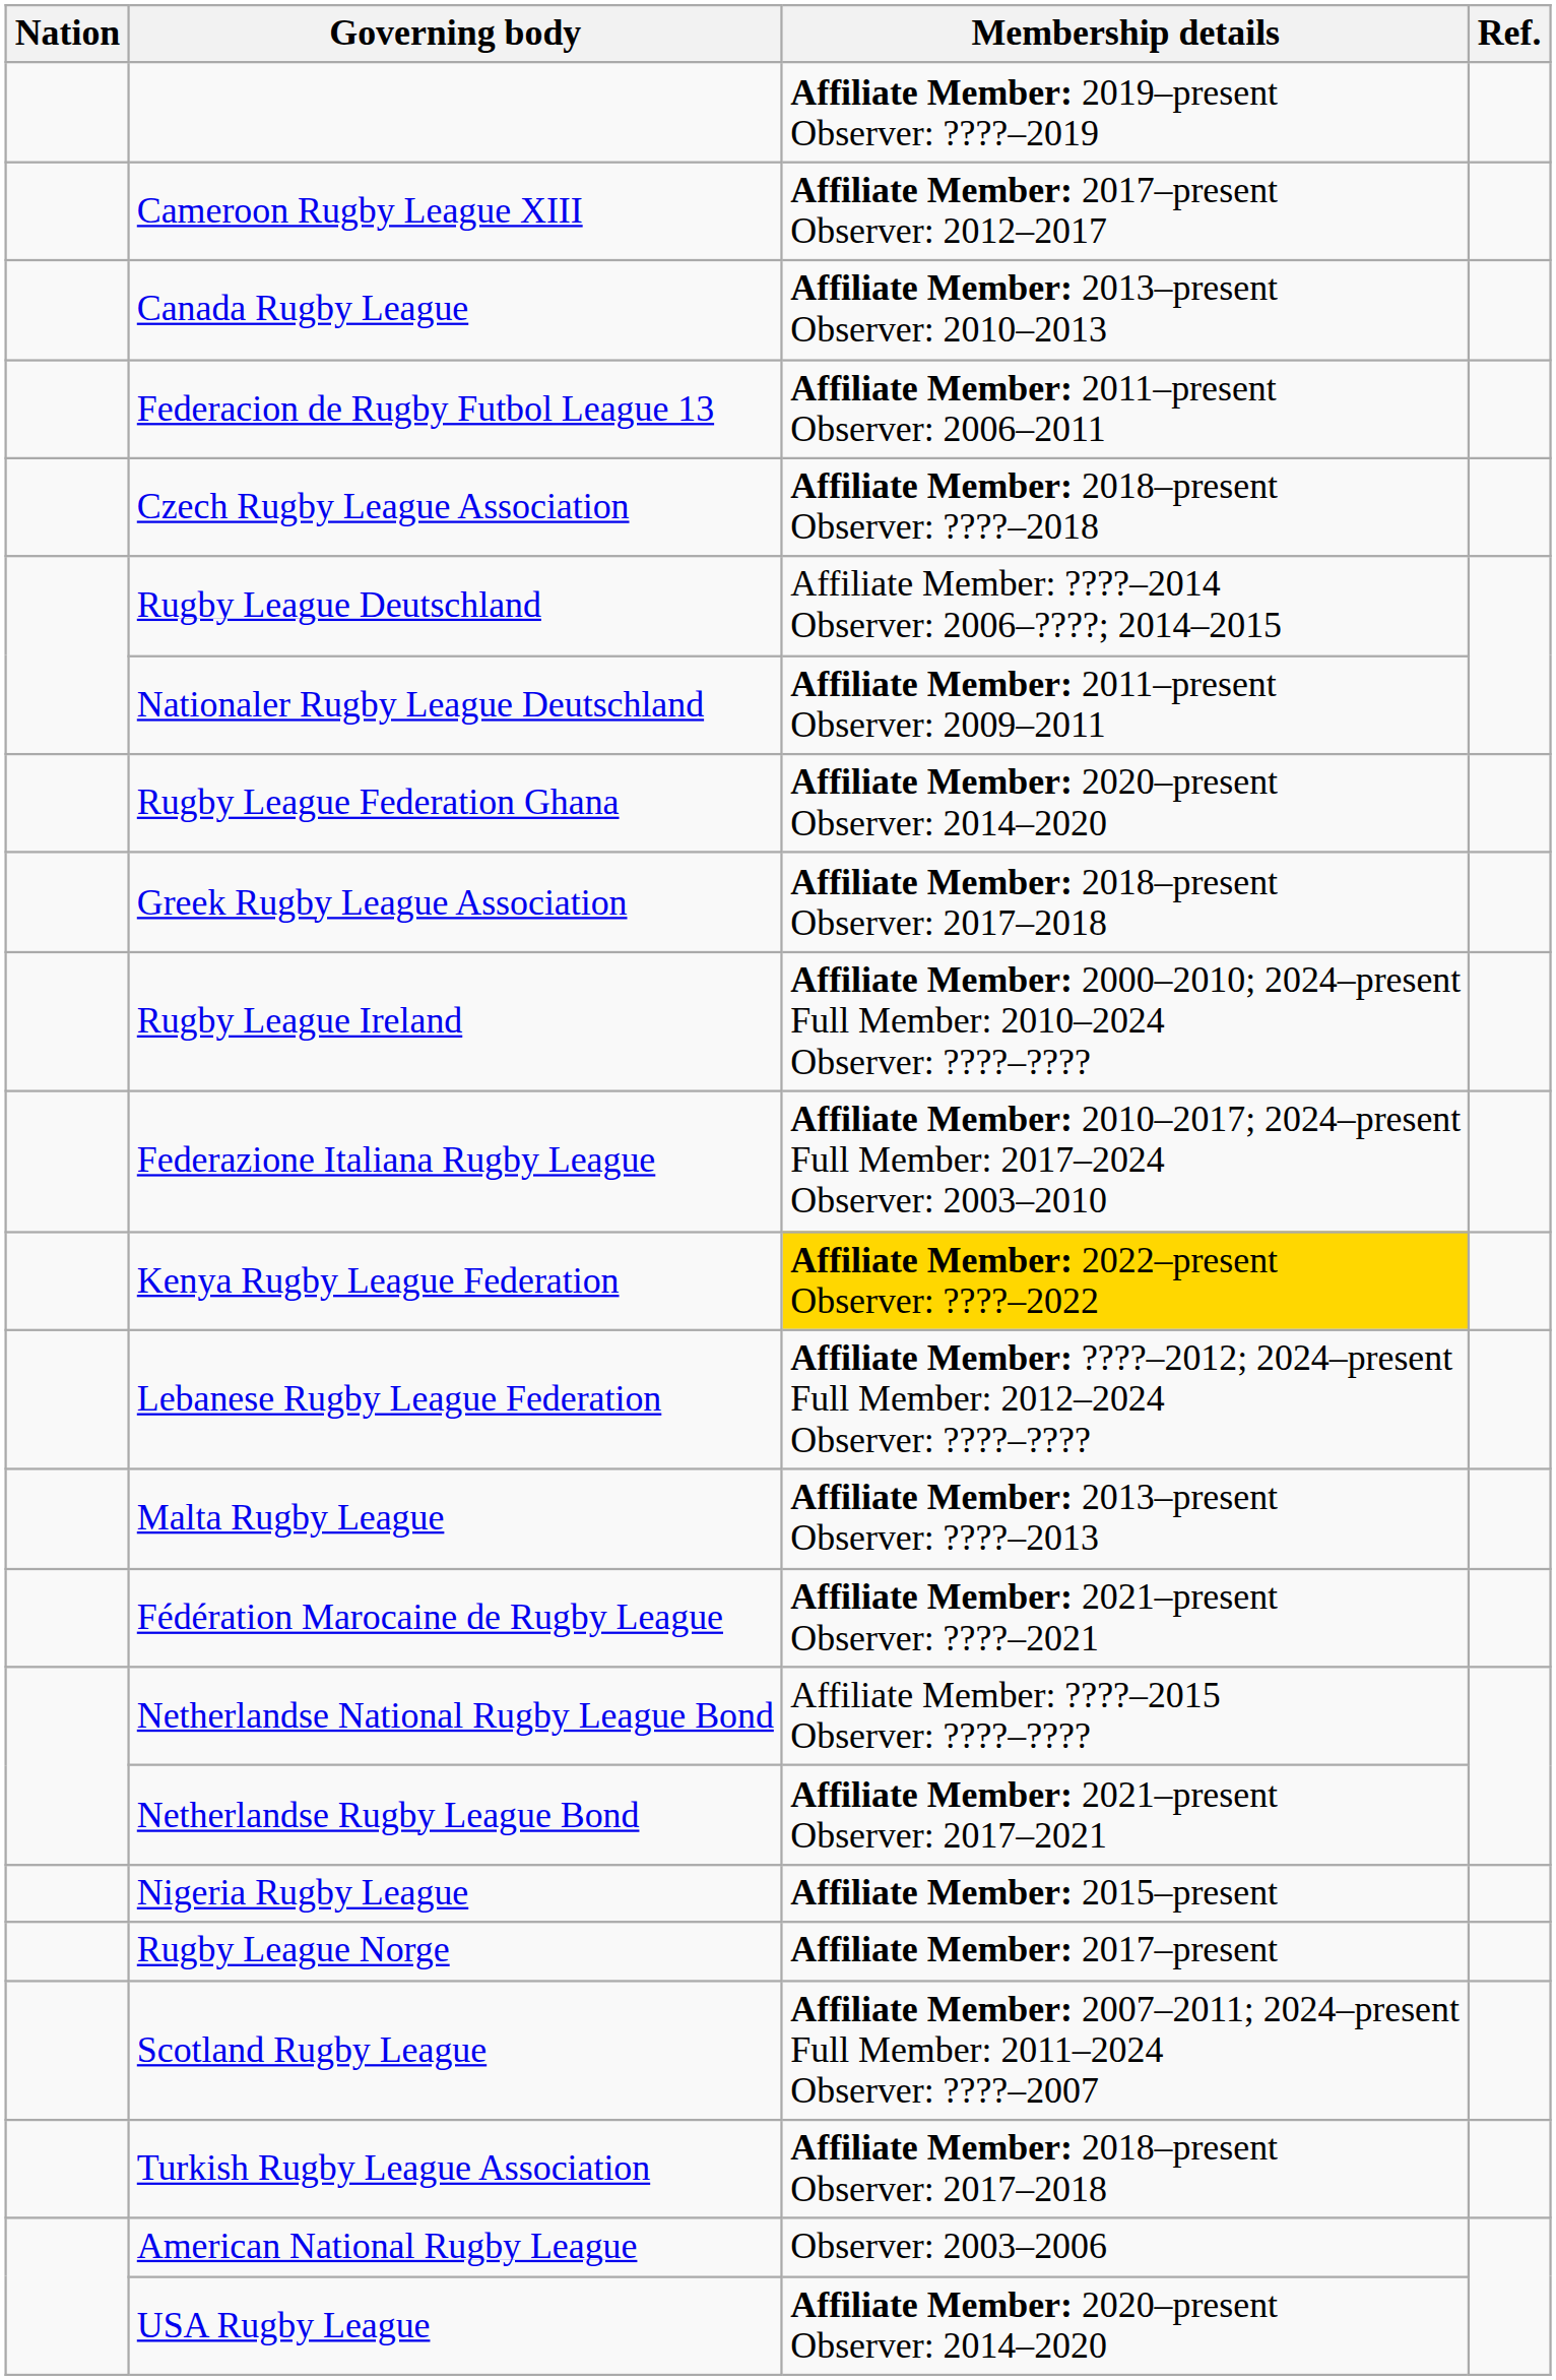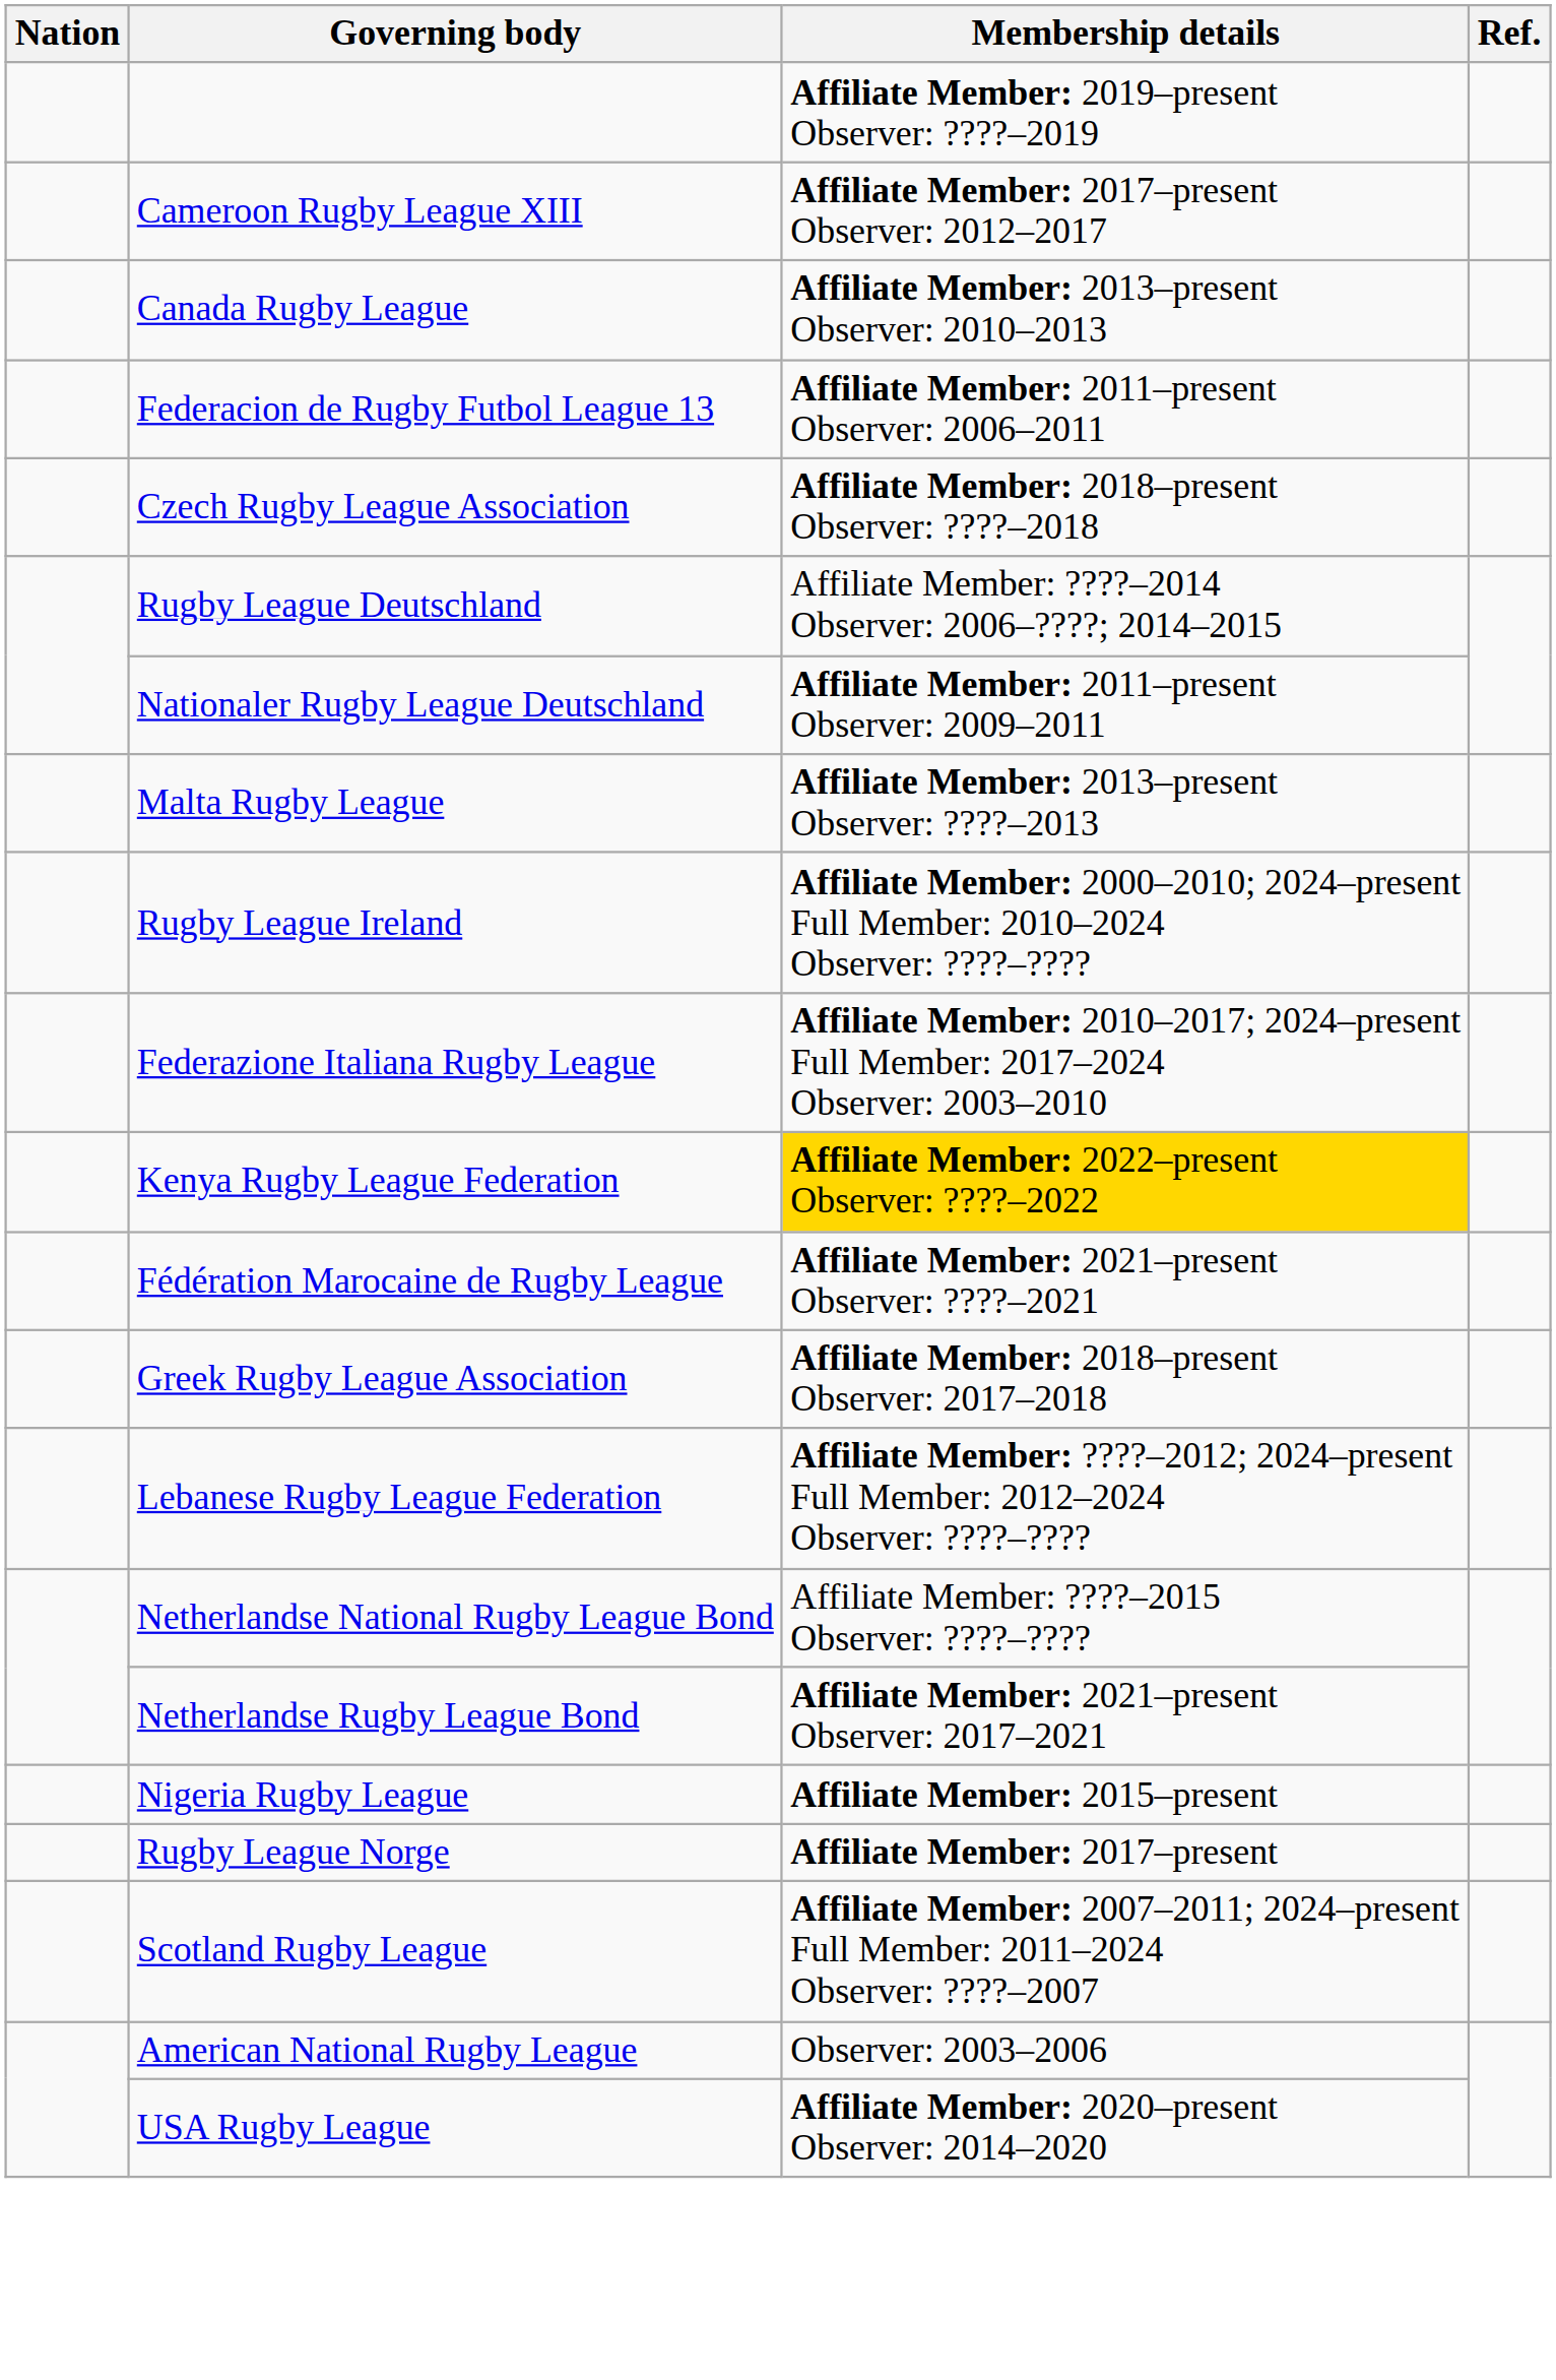 <table class="wikitable sortable" style="margin: 1em auto 1em auto">
 <tr>
 <th>Nation</th>
 <th>Governing body</th>
 <th>Membership details</th>
 <th>Ref.</th>
 </tr>
 <tr>
 <td></td>
 <td></td>
 <td><strong>Affiliate Member:</strong> 2019–present<br>Observer: ????–2019</td>
 <td></td>
 </tr>
 <tr>
 <td></td>
 <td><a href='#'>Cameroon Rugby League XIII</a></td>
 <td><strong>Affiliate Member:</strong> 2017–present<br>Observer: 2012–2017</td>
 <td></td>
 </tr>
 <tr>
 <td></td>
 <td><a href='#'>Canada Rugby League</a></td>
 <td><strong>Affiliate Member:</strong> 2013–present<br>Observer: 2010–2013</td>
 <td></td>
 </tr>
 <tr>
 <td></td>
 <td><a href='#'>Federacion de Rugby Futbol League 13</a></td>
 <td><strong>Affiliate Member:</strong> 2011–present<br>Observer: 2006–2011</td>
 <td></td>
 </tr>
 <tr>
 <td></td>
 <td><a href='#'>Czech Rugby League Association</a></td>
 <td><strong>Affiliate Member:</strong> 2018–present<br>Observer: ????–2018</td>
 <td></td>
 </tr>
 <tr>
 <td rowspan="2"></td>
 <td><a href='#'>Rugby League Deutschland</a></td>
 <td>Affiliate Member: ????–2014<br>Observer: 2006–????; 2014–2015</td>
 <td rowspan="2"></td>
 </tr>
 <tr>
 <td><a href='#'>Nationaler Rugby League Deutschland</a></td>
 <td><strong>Affiliate Member:</strong> 2011–present<br>Observer: 2009–2011</td>
 </tr>
 <tr>
 <td></td>
-<td><a href='#'>Rugby League Federation Ghana</a></td>
-<td><strong>Affiliate Member:</strong> 2020–present<br>Observer: 2014–2020</td>
-<td></td>
-</tr>
-<tr>
-<td></td>
-<td><a href='#'>Greek Rugby League Association</a></td>
-<td><strong>Affiliate Member:</strong> 2018–present<br>Observer: 2017–2018</td>
+<td><a href='#'>Malta Rugby League</a></td>
+<td><strong>Affiliate Member:</strong> 2013–present<br>Observer: ????–2013</td>
 <td></td>
 </tr>
 <tr>
 <td></td>
 <td><a href='#'>Rugby League Ireland</a></td>
 <td><strong>Affiliate Member:</strong> 2000–2010; 2024–present<br>Full Member: 2010–2024<br>Observer: ????–????</td>
 <td></td>
 </tr>
 <tr>
 <td></td>
 <td><a href='#'>Federazione Italiana Rugby League</a></td>
 <td><strong>Affiliate Member:</strong> 2010–2017; 2024–present<br>Full Member: 2017–2024<br>Observer: 2003–2010</td>
 <td></td>
 </tr>
 <tr>
 <td></td>
 <td><a href='#'>Kenya Rugby League Federation</a></td>
 <td style="background: gold;"><strong>Affiliate Member:</strong> 2022–present<br>Observer: ????–2022</td>
 <td></td>
 </tr>
 <tr>
 <td></td>
-<td><a href='#'>Lebanese Rugby League Federation</a></td>
-<td><strong>Affiliate Member:</strong> ????–2012; 2024–present<br>Full Member: 2012–2024<br>Observer: ????–????</td>
+<td><a href='#'>Fédération Marocaine de Rugby League</a></td>
+<td><strong>Affiliate Member:</strong> 2021–present<br>Observer: ????–2021</td>
 <td></td>
 </tr>
 <tr>
 <td></td>
-<td><a href='#'>Malta Rugby League</a></td>
-<td><strong>Affiliate Member:</strong> 2013–present<br>Observer: ????–2013</td>
+<td><a href='#'>Greek Rugby League Association</a></td>
+<td><strong>Affiliate Member:</strong> 2018–present<br>Observer: 2017–2018</td>
 <td></td>
 </tr>
 <tr>
 <td></td>
-<td><a href='#'>Fédération Marocaine de Rugby League</a></td>
-<td><strong>Affiliate Member:</strong> 2021–present<br>Observer: ????–2021</td>
+<td><a href='#'>Lebanese Rugby League Federation</a></td>
+<td><strong>Affiliate Member:</strong> ????–2012; 2024–present<br>Full Member: 2012–2024<br>Observer: ????–????</td>
 <td></td>
 </tr>
 <tr>
 <td rowspan="2"></td>
 <td><a href='#'>Netherlandse National Rugby League Bond</a></td>
 <td>Affiliate Member: ????–2015<br>Observer: ????–????</td>
 <td rowspan="2"></td>
 </tr>
 <tr>
 <td><a href='#'>Netherlandse Rugby League Bond</a></td>
 <td><strong>Affiliate Member:</strong> 2021–present<br>Observer: 2017–2021</td>
 </tr>
 <tr>
 <td></td>
 <td><a href='#'>Nigeria Rugby League</a></td>
 <td><strong>Affiliate Member:</strong> 2015–present</td>
 <td></td>
 </tr>
 <tr>
 <td></td>
 <td><a href='#'>Rugby League Norge</a></td>
 <td><strong>Affiliate Member:</strong> 2017–present</td>
 <td></td>
 </tr>
 <tr>
 <td></td>
 <td><a href='#'>Scotland Rugby League</a></td>
 <td><strong>Affiliate Member:</strong> 2007–2011; 2024–present<br>Full Member: 2011–2024<br>Observer: ????–2007</td>
 <td></td>
 </tr>
 <tr>
-<td></td>
-<td><a href='#'>Turkish Rugby League Association</a></td>
-<td><strong>Affiliate Member:</strong> 2018–present<br>Observer: 2017–2018</td>
-<td></td>
-</tr>
-<tr>
 <td rowspan="2"></td>
 <td><a href='#'>American National Rugby League</a></td>
 <td>Observer: 2003–2006</td>
 <td rowspan="2"></td>
 </tr>
 <tr>
 <td><a href='#'>USA Rugby League</a></td>
 <td><strong>Affiliate Member:</strong> 2020–present<br>Observer: 2014–2020</td>
 </tr>
 </table>
